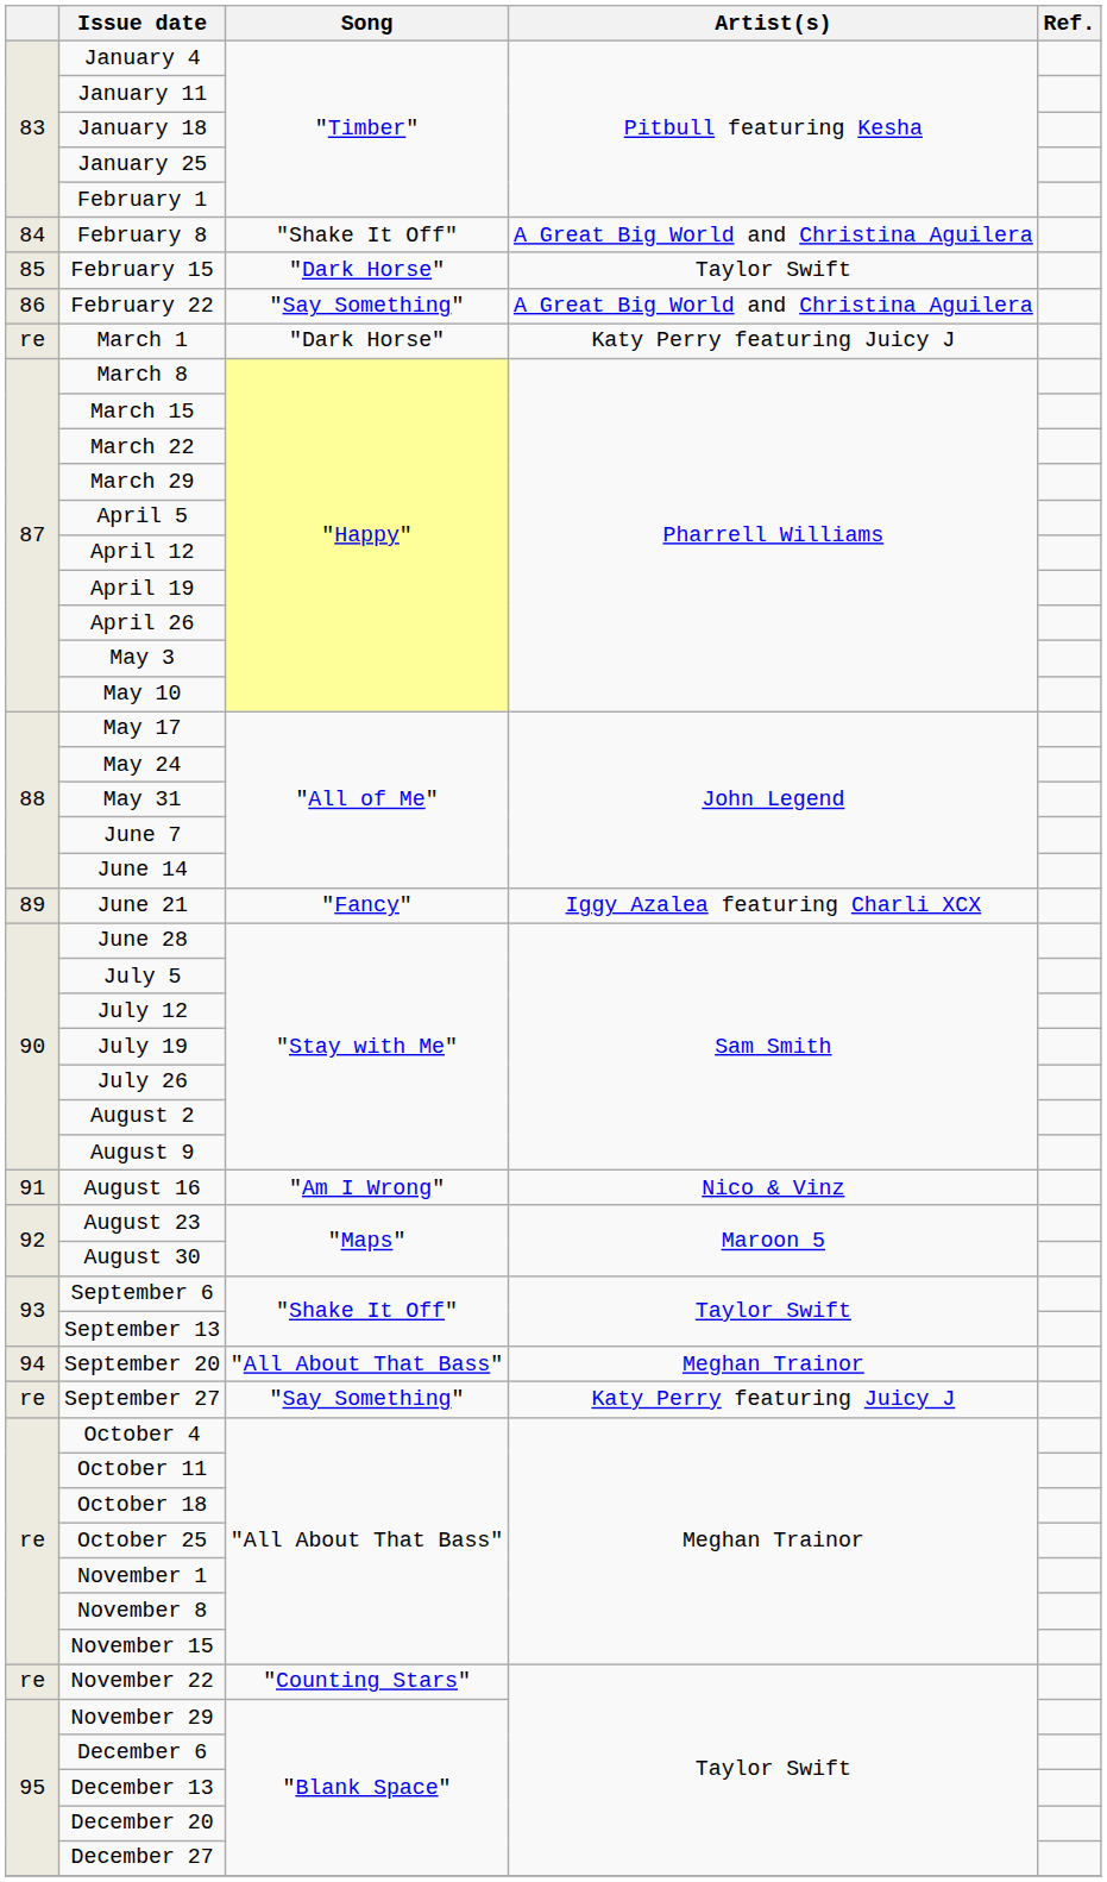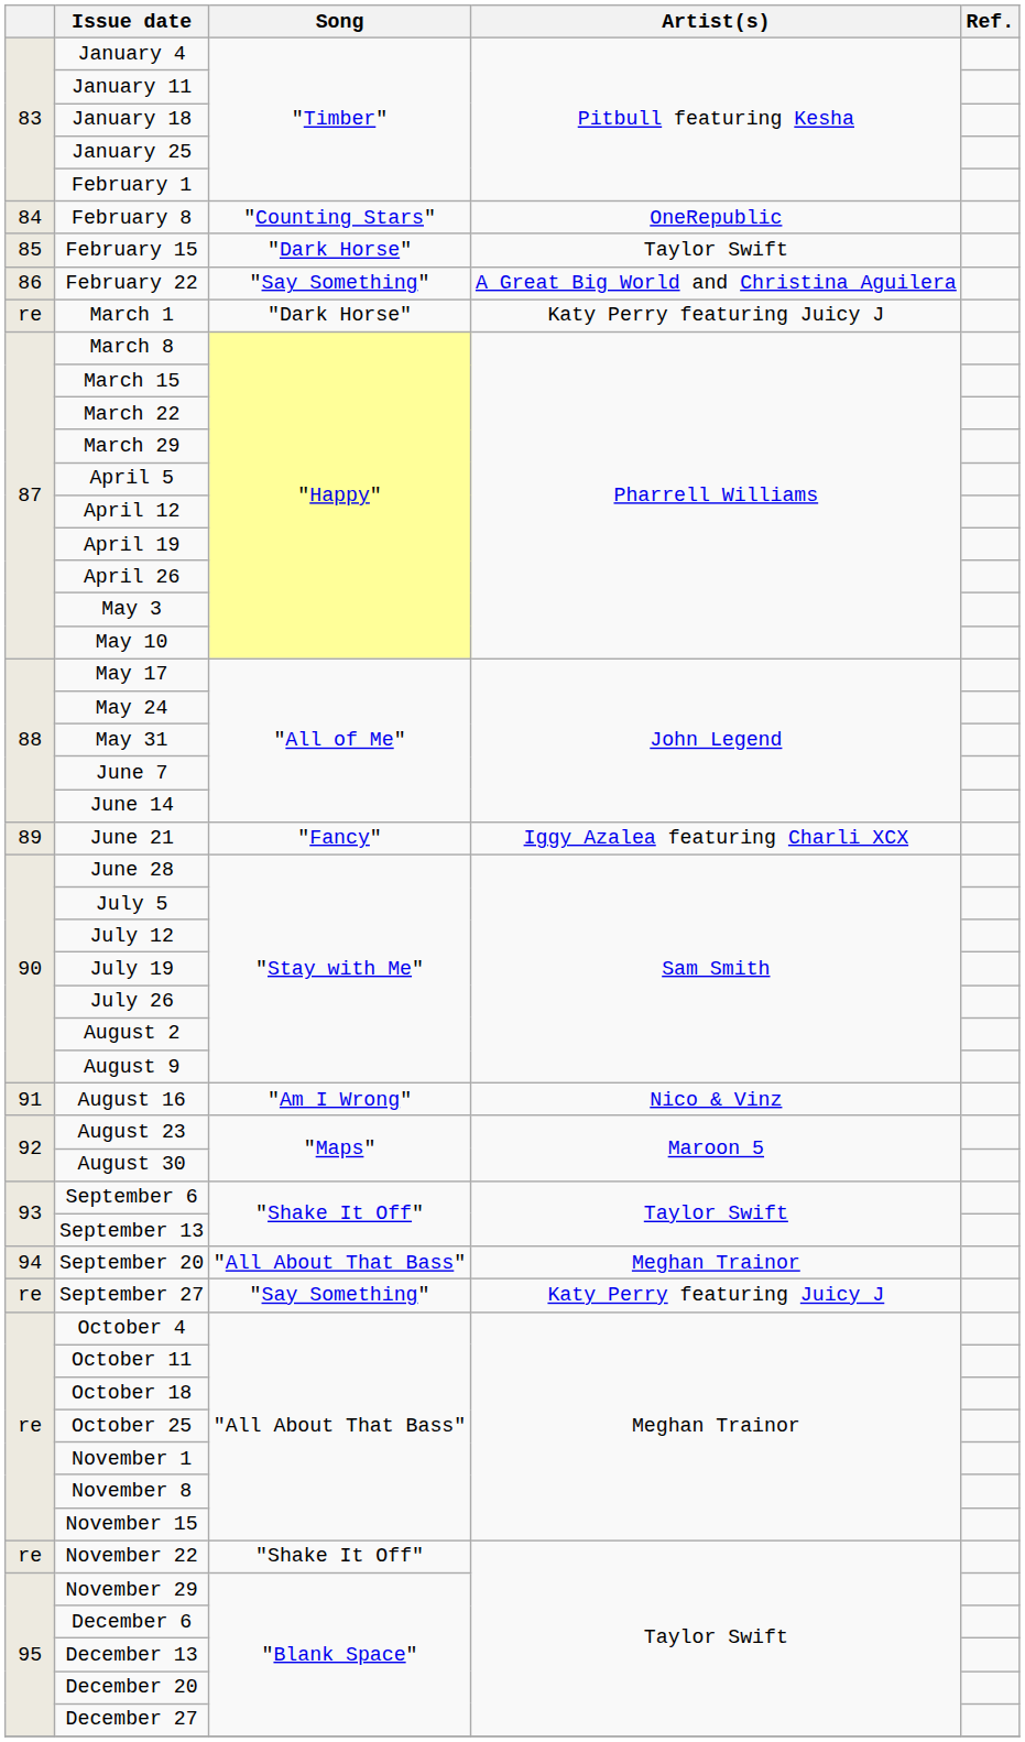 <table class="wikitable" style="text-align: center;">
 <tr>
 <th scope="col" style="width:2em;"></th>
 <th>Issue date</th>
 <th>Song</th>
 <th>Artist(s)</th>
 <th>Ref.</th>
 </tr>
 <tr>
 <td style="background-color:#EDEAE0;" rowspan="5">83</td>
 <td>January 4</td>
 <td rowspan="5">"<a href='#'>Timber</a>"</td>
 <td rowspan="5"><a href='#'>Pitbull</a> featuring <a href='#'>Kesha</a></td>
 <td></td>
 </tr>
 <tr>
 <td>January 11</td>
 <td style="text-align: center;" rowspan="1"></td>
 </tr>
 <tr>
 <td>January 18</td>
 <td style="text-align: center;" rowspan="1"></td>
 </tr>
 <tr>
 <td>January 25</td>
 <td style="text-align: center;" rowspan="1"></td>
 </tr>
 <tr>
 <td>February 1</td>
 <td style="text-align: center;" rowspan="1"></td>
 </tr>
 <tr>
 <td style="background-color:#EDEAE0;">84</td>
 <td>February 8</td>
-<td rowspan="1">"Shake It Off"</td>
-<td rowspan="1"><a href='#'>A Great Big World</a> and <a href='#'>Christina Aguilera</a></td>
+<td rowspan="1">"<a href='#'>Counting Stars</a>"</td>
+<td rowspan="1"><a href='#'>OneRepublic</a></td>
 <td></td>
 </tr>
 <tr>
 <td style="background-color:#EDEAE0;">85</td>
 <td>February 15</td>
 <td rowspan="1">"<a href='#'>Dark Horse</a>"</td>
 <td rowspan="1">Taylor Swift</td>
 <td></td>
 </tr>
 <tr>
 <td style="background-color:#EDEAE0;">86</td>
 <td>February 22</td>
 <td rowspan="1">"<a href='#'>Say Something</a>"</td>
 <td rowspan="1"><a href='#'>A Great Big World</a> and <a href='#'>Christina Aguilera</a></td>
 <td></td>
 </tr>
 <tr>
 <td style="background-color:#EDEAE0;">re</td>
 <td>March 1</td>
 <td rowspan="1">"Dark Horse"</td>
 <td rowspan="1">Katy Perry featuring Juicy J</td>
 <td></td>
 </tr>
 <tr>
 <td style="background-color:#EDEAE0;" rowspan="10">87</td>
 <td>March 8</td>
 <td bgcolor=#FFFF99 rowspan="10">"<a href='#'>Happy</a>" </td>
 <td rowspan="10"><a href='#'>Pharrell Williams</a></td>
 <td></td>
 </tr>
 <tr>
 <td>March 15</td>
 <td></td>
 </tr>
 <tr>
 <td>March 22</td>
 <td></td>
 </tr>
 <tr>
 <td>March 29</td>
 <td></td>
 </tr>
 <tr>
 <td>April 5</td>
 <td></td>
 </tr>
 <tr>
 <td>April 12</td>
 <td></td>
 </tr>
 <tr>
 <td>April 19</td>
 <td></td>
 </tr>
 <tr>
 <td>April 26</td>
 <td></td>
 </tr>
 <tr>
 <td>May 3</td>
 <td></td>
 </tr>
 <tr>
 <td>May 10</td>
 <td></td>
 </tr>
 <tr>
 <td style="background-color:#EDEAE0;" rowspan="5">88</td>
 <td>May 17</td>
 <td rowspan="5">"<a href='#'>All of Me</a>"</td>
 <td rowspan="5"><a href='#'>John Legend</a></td>
 <td></td>
 </tr>
 <tr>
 <td>May 24</td>
 <td></td>
 </tr>
 <tr>
 <td>May 31</td>
 <td></td>
 </tr>
 <tr>
 <td>June 7</td>
 <td></td>
 </tr>
 <tr>
 <td>June 14</td>
 <td></td>
 </tr>
 <tr>
 <td style="background-color:#EDEAE0;">89</td>
 <td>June 21</td>
 <td rowspan="1">"<a href='#'>Fancy</a>"</td>
 <td rowspan="1"><a href='#'>Iggy Azalea</a> featuring <a href='#'>Charli XCX</a></td>
 <td></td>
 </tr>
 <tr>
 <td style="background-color:#EDEAE0;" rowspan="7">90</td>
 <td>June 28</td>
 <td rowspan="7">"<a href='#'>Stay with Me</a>"</td>
 <td rowspan="7"><a href='#'>Sam Smith</a></td>
 <td></td>
 </tr>
 <tr>
 <td>July 5</td>
 <td></td>
 </tr>
 <tr>
 <td>July 12</td>
 <td></td>
 </tr>
 <tr>
 <td>July 19</td>
 <td></td>
 </tr>
 <tr>
 <td>July 26</td>
 <td></td>
 </tr>
 <tr>
 <td>August 2</td>
 <td></td>
 </tr>
 <tr>
 <td>August 9</td>
 <td></td>
 </tr>
 <tr>
 <td style="background-color:#EDEAE0;">91</td>
 <td>August 16</td>
 <td rowspan="1">"<a href='#'>Am I Wrong</a>"</td>
 <td rowspan="1"><a href='#'>Nico & Vinz</a></td>
 <td></td>
 </tr>
 <tr>
 <td style="background-color:#EDEAE0;" rowspan="2">92</td>
 <td>August 23</td>
 <td rowspan="2">"<a href='#'>Maps</a>"</td>
 <td rowspan="2"><a href='#'>Maroon 5</a></td>
 <td></td>
 </tr>
 <tr>
 <td>August 30</td>
 <td></td>
 </tr>
 <tr>
 <td style="background-color:#EDEAE0;" rowspan="2">93</td>
 <td>September 6</td>
 <td rowspan="2">"<a href='#'>Shake It Off</a>"</td>
 <td rowspan="2"><a href='#'>Taylor Swift</a></td>
 <td></td>
 </tr>
 <tr>
 <td>September 13</td>
 <td></td>
 </tr>
 <tr>
 <td style="background-color:#EDEAE0;">94</td>
 <td>September 20</td>
 <td rowspan="1">"<a href='#'>All About That Bass</a>"</td>
 <td rowspan="1"><a href='#'>Meghan Trainor</a></td>
 <td></td>
 </tr>
 <tr>
 <td style="background-color:#EDEAE0;">re</td>
 <td>September 27</td>
 <td rowspan="1">"<a href='#'>Say Something</a>"</td>
 <td rowspan="1"><a href='#'>Katy Perry</a> featuring <a href='#'>Juicy J</a></td>
 <td></td>
 </tr>
 <tr>
 <td style="background-color:#EDEAE0;" rowspan="7">re</td>
 <td>October 4</td>
 <td rowspan="7">"All About That Bass"</td>
 <td rowspan="7">Meghan Trainor</td>
 <td></td>
 </tr>
 <tr>
 <td>October 11</td>
 <td></td>
 </tr>
 <tr>
 <td>October 18</td>
 <td></td>
 </tr>
 <tr>
 <td>October 25</td>
 <td></td>
 </tr>
 <tr>
 <td>November 1</td>
 <td></td>
 </tr>
 <tr>
 <td>November 8</td>
 <td></td>
 </tr>
 <tr>
 <td>November 15</td>
 <td></td>
 </tr>
 <tr>
 <td style="background-color:#EDEAE0;">re</td>
 <td>November 22</td>
-<td rowspan="1">"<a href='#'>Counting Stars</a>"</td>
+<td rowspan="1">"Shake It Off"</td>
 <td rowspan="6">Taylor Swift</td>
 <td></td>
 </tr>
 <tr>
 <td style="background-color:#EDEAE0;" rowspan="5">95</td>
 <td>November 29</td>
 <td rowspan="5">"<a href='#'>Blank Space</a>"</td>
 <td></td>
 </tr>
 <tr>
 <td>December 6</td>
 <td></td>
 </tr>
 <tr>
 <td>December 13</td>
 <td></td>
 </tr>
 <tr>
 <td>December 20</td>
 <td></td>
 </tr>
 <tr>
 <td>December 27</td>
 <td></td>
 </tr>
 <tr>
 </tr>
 </table>
